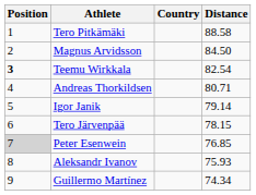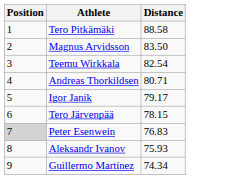 <table class="wikitable">
 <tr>
 <th>Position</th>
 <th>Athlete</th>
-<th>Country</th>
 <th>Distance</th>
 </tr>
 <tr>
 <td>1</td>
 <td><a href='#'>Tero Pitkämäki</a></td>
-<td></td>
 <td>88.58</td>
 </tr>
 <tr>
 <td>2</td>
 <td><a href='#'>Magnus Arvidsson</a></td>
-<td></td>
-<td>84.50</td>
+<td>83.50</td>
 </tr>
 <tr>
-<td><strong>3</strong></td>
+<td>3</td>
 <td><a href='#'>Teemu Wirkkala</a></td>
-<td></td>
 <td>82.54</td>
 </tr>
 <tr>
 <td>4</td>
 <td><a href='#'>Andreas Thorkildsen</a></td>
-<td></td>
 <td>80.71</td>
 </tr>
 <tr>
 <td>5</td>
 <td><a href='#'>Igor Janik</a></td>
-<td></td>
-<td>79.14</td>
+<td>79.17</td>
 </tr>
 <tr>
 <td>6</td>
 <td><a href='#'>Tero Järvenpää</a></td>
-<td></td>
 <td>78.15</td>
 </tr>
 <tr>
 <td style="background: lightgrey;">7</td>
 <td><a href='#'>Peter Esenwein</a></td>
-<td></td>
-<td>76.85</td>
+<td>76.83</td>
 </tr>
 <tr>
 <td>8</td>
 <td><a href='#'>Aleksandr Ivanov</a></td>
-<td></td>
 <td>75.93</td>
 </tr>
 <tr>
 <td>9</td>
 <td><a href='#'>Guillermo Martínez</a></td>
-<td></td>
 <td>74.34</td>
 </tr>
 </table>
